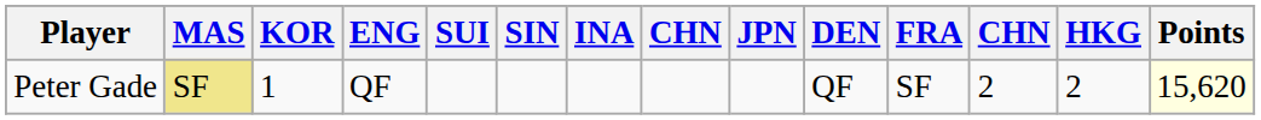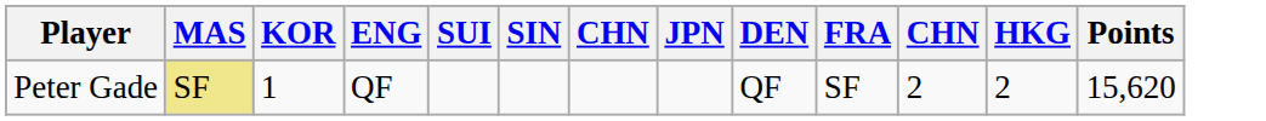 <table class=wikitable style="font-size:90%;">
 <tr>
 <th>Player</th>
 <th><a href='#'>MAS</a></th>
 <th><a href='#'>KOR</a></th>
 <th><a href='#'>ENG</a></th>
 <th><a href='#'>SUI</a></th>
 <th><a href='#'>SIN</a></th>
-<th><a href='#'>INA</a></th>
 <th><a href='#'>CHN</a></th>
 <th><a href='#'>JPN</a></th>
 <th><a href='#'>DEN</a></th>
 <th><a href='#'>FRA</a></th>
 <th><a href='#'>CHN</a></th>
 <th><a href='#'>HKG</a></th>
 <th>Points</th>
 </tr>
 <tr>
 <td> Peter Gade</td>
 <td style="background: khaki;">SF</td>
 <td>1</td>
 <td>QF</td>
 <td></td>
 <td></td>
 <td></td>
 <td></td>
-<td></td>
 <td>QF</td>
 <td>SF</td>
 <td>2</td>
 <td>2</td>
-<td style="background: lightyellow;">15,620</td>
+<td>15,620</td>
 </tr>
 </table>
